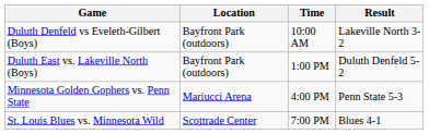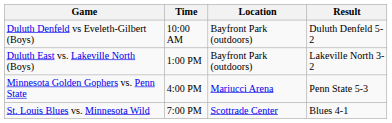 <table class="wikitable">
 <tr>
 <th>Game</th>
+<th>Time</th>
 <th>Location</th>
-<th>Time</th>
 <th>Result</th>
 </tr>
 <tr>
 <td><a href='#'>Duluth Denfeld</a> vs Eveleth-Gilbert (Boys)</td>
+<td>10:00 AM</td>
 <td>Bayfront Park (outdoors)</td>
-<td>10:00 AM</td>
+<td>Duluth Denfeld 5-2</td>
+</tr>
+<tr>
+<td><a href='#'>Duluth East</a> vs. <a href='#'>Lakeville North</a> (Boys)</td>
+<td>1:00 PM</td>
+<td>Bayfront Park (outdoors)</td>
 <td>Lakeville North 3-2</td>
 </tr>
 <tr>
-<td><a href='#'>Duluth East</a> vs. <a href='#'>Lakeville North</a> (Boys)</td>
-<td>Bayfront Park (outdoors)</td>
-<td>1:00 PM</td>
-<td>Duluth Denfeld 5-2</td>
-</tr>
-<tr>
 <td><a href='#'>Minnesota Golden Gophers</a> vs. <a href='#'>Penn State</a></td>
+<td>4:00 PM</td>
 <td><a href='#'>Mariucci Arena</a></td>
-<td>4:00 PM</td>
 <td>Penn State 5-3</td>
 </tr>
 <tr>
 <td><a href='#'>St. Louis Blues</a> vs. <a href='#'>Minnesota Wild</a></td>
+<td>7:00 PM</td>
 <td><a href='#'>Scottrade Center</a></td>
-<td>7:00 PM</td>
 <td>Blues 4-1</td>
 </tr>
 </table>
